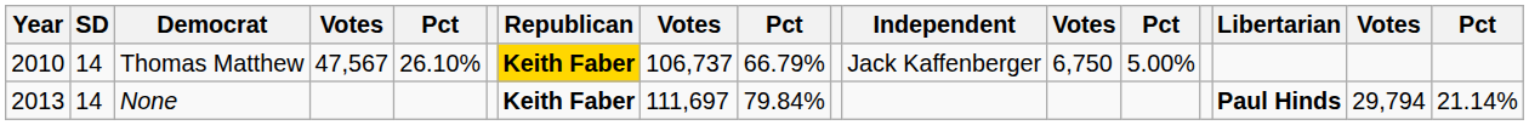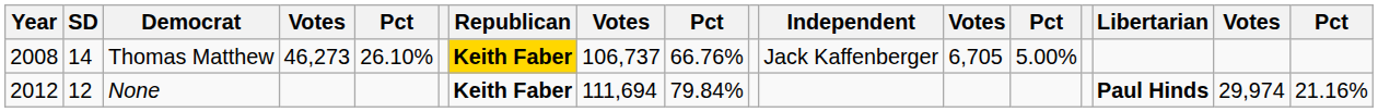 <table class="wikitable" style="font-size:95%">
 <tr>
 <th>Year</th>
 <th>SD</th>
 <th>Democrat</th>
 <th>Votes</th>
 <th>Pct</th>
 <th></th>
 <th>Republican</th>
 <th>Votes</th>
 <th>Pct</th>
 <th></th>
 <th>Independent</th>
 <th>Votes</th>
 <th>Pct</th>
 <th></th>
 <th>Libertarian</th>
 <th>Votes</th>
 <th>Pct</th>
 </tr>
 <tr>
-<td>2010</td>
+<td>2008</td>
 <td>14</td>
 <td>Thomas Matthew</td>
-<td>47,567</td>
+<td>46,273</td>
 <td>26.10%</td>
 <td></td>
 <td style="background: gold;"><strong>Keith Faber</strong></td>
 <td>106,737</td>
-<td>66.79%</td>
+<td>66.76%</td>
 <td></td>
 <td>Jack Kaffenberger</td>
-<td>6,750</td>
+<td>6,705</td>
 <td>5.00%</td>
 <td></td>
 <td></td>
 <td></td>
 <td></td>
 </tr>
 <tr>
-<td>2013</td>
-<td>14</td>
+<td>2012</td>
+<td>12</td>
 <td><em>None</em></td>
 <td></td>
 <td></td>
 <td></td>
 <td><strong>Keith Faber</strong></td>
-<td>111,697</td>
+<td>111,694</td>
 <td>79.84%</td>
 <td></td>
 <td></td>
 <td></td>
 <td></td>
 <td></td>
 <td><strong>Paul Hinds</strong></td>
-<td>29,794</td>
-<td>21.14%</td>
+<td>29,974</td>
+<td>21.16%</td>
 </tr>
 </table>
